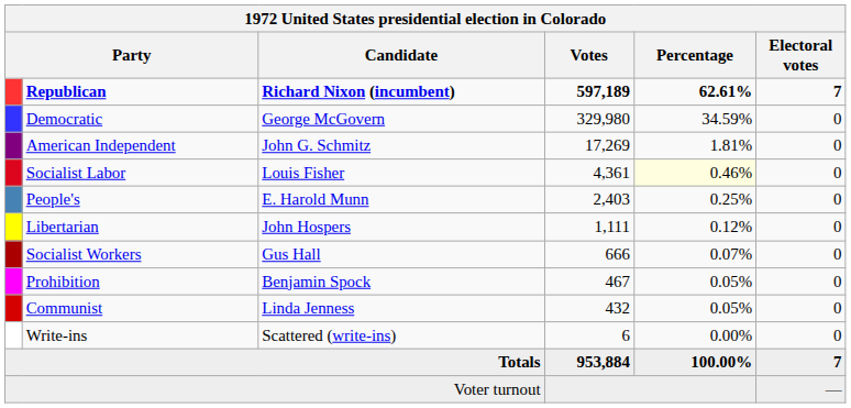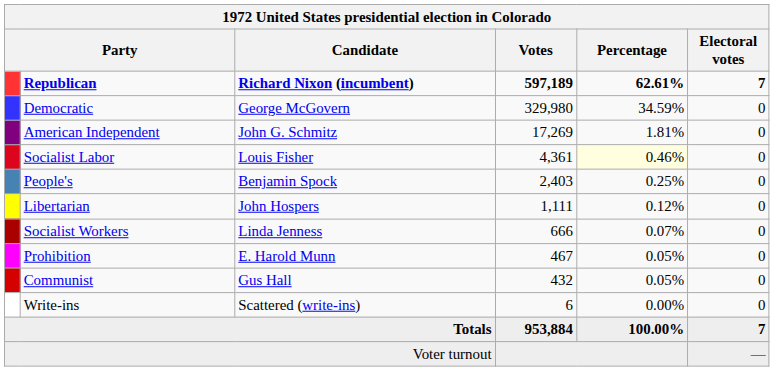 <table class="wikitable" style="font-size: 95%;">
 <tr>
 <th colspan="6">1972 United States presidential election in Colorado</th>
 </tr>
 <tr>
 <th colspan="2" style="width: 15em">Party</th>
 <th style="width: 17em">Candidate</th>
 <th style="width: 5em">Votes</th>
 <th style="width: 7em">Percentage</th>
 <th style="width: 5em">Electoral votes</th>
 </tr>
 <tr>
 <th style="background-color:#FF3333; width: 3px"></th>
 <td style="width: 130px"><strong><a href='#'>Republican</a></strong></td>
 <td><strong><a href='#'>Richard Nixon</a> (<a href='#'>incumbent</a>)</strong></td>
 <td align="right"><strong>597,189</strong></td>
 <td align="right"><strong>62.61%</strong></td>
 <td align="right"><strong>7</strong></td>
 </tr>
 <tr>
 <th style="background-color:#3333FF; width: 3px"></th>
 <td style="width: 130px"><a href='#'>Democratic</a></td>
 <td><a href='#'>George McGovern</a></td>
 <td align="right">329,980</td>
 <td align="right">34.59%</td>
 <td align="right">0</td>
 </tr>
 <tr>
 <th style="background-color:#800080; width: 3px"></th>
 <td style="width: 130px"><a href='#'>American Independent</a></td>
 <td><a href='#'>John G. Schmitz</a></td>
 <td align="right">17,269</td>
 <td align="right">1.81%</td>
 <td align="right">0</td>
 </tr>
 <tr>
 <th style="background-color:#DD051D; width: 3px"></th>
 <td style="width: 130px"><a href='#'>Socialist Labor</a></td>
 <td><a href='#'>Louis Fisher</a></td>
 <td align="right">4,361</td>
 <td align="right" style="background: lightyellow;">0.46%</td>
 <td align="right">0</td>
 </tr>
 <tr>
 <th style="background-color:#4682B4; width: 3px"></th>
 <td style="width: 130px"><a href='#'>People's</a></td>
-<td><a href='#'>E. Harold Munn</a></td>
+<td><a href='#'>Benjamin Spock</a></td>
 <td align="right">2,403</td>
 <td align="right">0.25%</td>
 <td align="right">0</td>
 </tr>
 <tr>
 <th style="background-color:Yellow; width: 3px"></th>
 <td style="width: 130px"><a href='#'>Libertarian</a></td>
 <td><a href='#'>John Hospers</a></td>
 <td align="right">1,111</td>
 <td align="right">0.12%</td>
 <td align="right">0</td>
 </tr>
 <tr>
 <th style="background-color:#AA0000; width: 3px"></th>
 <td style="width: 130px"><a href='#'>Socialist Workers</a></td>
-<td><a href='#'>Gus Hall</a></td>
+<td><a href='#'>Linda Jenness</a></td>
 <td align="right">666</td>
 <td align="right">0.07%</td>
 <td align="right">0</td>
 </tr>
 <tr>
 <th style="background-color:#FF00FF; width: 3px"></th>
 <td style="width: 130px"><a href='#'>Prohibition</a></td>
-<td><a href='#'>Benjamin Spock</a></td>
+<td><a href='#'>E. Harold Munn</a></td>
 <td align="right">467</td>
 <td align="right">0.05%</td>
 <td align="right">0</td>
 </tr>
 <tr>
 <th style="background-color:#D50000; width: 3px"></th>
 <td style="width: 130px"><a href='#'>Communist</a></td>
-<td><a href='#'>Linda Jenness</a></td>
+<td><a href='#'>Gus Hall</a></td>
 <td align="right">432</td>
 <td align="right">0.05%</td>
 <td align="right">0</td>
 </tr>
 <tr>
 <th style="background-color:#FFFFFF; width: 3px"></th>
 <td style="width: 130px">Write-ins</td>
 <td>Scattered (<a href='#'>write-ins</a>)</td>
 <td align="right">6</td>
 <td align="right">0.00%</td>
 <td align="right">0</td>
 </tr>
 <tr bgcolor="#EEEEEE">
 <td colspan="3" align="right"><strong>Totals</strong></td>
 <td align="right"><strong>953,884</strong></td>
 <td align="right"><strong>100.00%</strong></td>
 <td align="right"><strong>7</strong></td>
 </tr>
 <tr bgcolor="#EEEEEE">
 <td colspan="3" align="right">Voter turnout</td>
 <td colspan="2" align="right"></td>
 <td align="right">—</td>
 </tr>
 </table>
